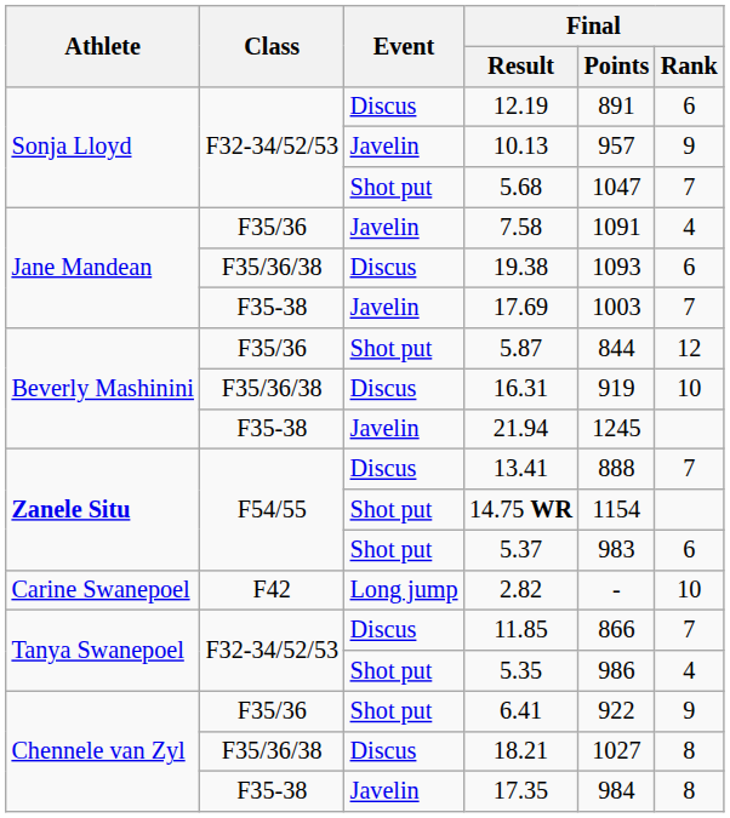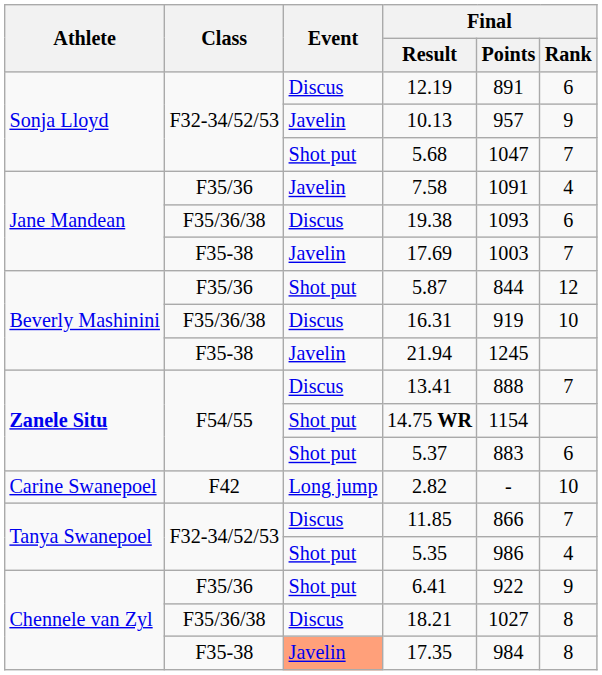 <table class=wikitable style="font-size:90%">
 <tr>
 <th rowspan="2">Athlete</th>
 <th rowspan="2">Class</th>
 <th rowspan="2">Event</th>
 <th colspan="3">Final</th>
 </tr>
 <tr>
 <th>Result</th>
 <th>Points</th>
 <th>Rank</th>
 </tr>
 <tr>
 <td rowspan="3"><a href='#'>Sonja Lloyd</a></td>
 <td rowspan="3" style="text-align:center;">F32-34/52/53</td>
 <td><a href='#'>Discus</a></td>
 <td style="text-align:center;">12.19</td>
 <td style="text-align:center;">891</td>
 <td style="text-align:center;">6</td>
 </tr>
 <tr>
 <td><a href='#'>Javelin</a></td>
 <td style="text-align:center;">10.13</td>
 <td style="text-align:center;">957</td>
 <td style="text-align:center;">9</td>
 </tr>
 <tr>
 <td><a href='#'>Shot put</a></td>
 <td style="text-align:center;">5.68</td>
 <td style="text-align:center;">1047</td>
 <td style="text-align:center;">7</td>
 </tr>
 <tr>
 <td rowspan="3"><a href='#'>Jane Mandean</a></td>
 <td style="text-align:center;">F35/36</td>
 <td><a href='#'>Javelin</a></td>
 <td style="text-align:center;">7.58</td>
 <td style="text-align:center;">1091</td>
 <td style="text-align:center;">4</td>
 </tr>
 <tr>
 <td style="text-align:center;">F35/36/38</td>
 <td><a href='#'>Discus</a></td>
 <td style="text-align:center;">19.38</td>
 <td style="text-align:center;">1093</td>
 <td style="text-align:center;">6</td>
 </tr>
 <tr>
 <td style="text-align:center;">F35-38</td>
 <td><a href='#'>Javelin</a></td>
 <td style="text-align:center;">17.69</td>
 <td style="text-align:center;">1003</td>
 <td style="text-align:center;">7</td>
 </tr>
 <tr>
 <td rowspan="3"><a href='#'>Beverly Mashinini</a></td>
 <td style="text-align:center;">F35/36</td>
 <td><a href='#'>Shot put</a></td>
 <td style="text-align:center;">5.87</td>
 <td style="text-align:center;">844</td>
 <td style="text-align:center;">12</td>
 </tr>
 <tr>
 <td style="text-align:center;">F35/36/38</td>
 <td><a href='#'>Discus</a></td>
 <td style="text-align:center;">16.31</td>
 <td style="text-align:center;">919</td>
 <td style="text-align:center;">10</td>
 </tr>
 <tr>
 <td style="text-align:center;">F35-38</td>
 <td><a href='#'>Javelin</a></td>
 <td style="text-align:center;">21.94</td>
 <td style="text-align:center;">1245</td>
 <td style="text-align:center;"></td>
 </tr>
 <tr>
 <td rowspan="3"><strong><a href='#'>Zanele Situ</a></strong></td>
 <td rowspan="3" style="text-align:center;">F54/55</td>
 <td><a href='#'>Discus</a></td>
 <td style="text-align:center;">13.41</td>
 <td style="text-align:center;">888</td>
 <td style="text-align:center;">7</td>
 </tr>
 <tr>
 <td><a href='#'>Shot put</a></td>
 <td style="text-align:center;">14.75 <strong>WR</strong></td>
 <td style="text-align:center;">1154</td>
 <td style="text-align:center;"></td>
 </tr>
 <tr>
 <td><a href='#'>Shot put</a></td>
 <td style="text-align:center;">5.37</td>
-<td style="text-align:center;">983</td>
+<td style="text-align:center;">883</td>
 <td style="text-align:center;">6</td>
 </tr>
 <tr>
 <td><a href='#'>Carine Swanepoel</a></td>
 <td style="text-align:center;">F42</td>
 <td><a href='#'>Long jump</a></td>
 <td style="text-align:center;">2.82</td>
 <td style="text-align:center;">-</td>
 <td style="text-align:center;">10</td>
 </tr>
 <tr>
 <td rowspan="2"><a href='#'>Tanya Swanepoel</a></td>
 <td rowspan="2" style="text-align:center;">F32-34/52/53</td>
 <td><a href='#'>Discus</a></td>
 <td style="text-align:center;">11.85</td>
 <td style="text-align:center;">866</td>
 <td style="text-align:center;">7</td>
 </tr>
 <tr>
 <td><a href='#'>Shot put</a></td>
 <td style="text-align:center;">5.35</td>
 <td style="text-align:center;">986</td>
 <td style="text-align:center;">4</td>
 </tr>
 <tr>
 <td rowspan="3"><a href='#'>Chennele van Zyl</a></td>
 <td style="text-align:center;">F35/36</td>
 <td><a href='#'>Shot put</a></td>
 <td style="text-align:center;">6.41</td>
 <td style="text-align:center;">922</td>
 <td style="text-align:center;">9</td>
 </tr>
 <tr>
 <td style="text-align:center;">F35/36/38</td>
 <td><a href='#'>Discus</a></td>
 <td style="text-align:center;">18.21</td>
 <td style="text-align:center;">1027</td>
 <td style="text-align:center;">8</td>
 </tr>
 <tr>
 <td style="text-align:center;">F35-38</td>
-<td><a href='#'>Javelin</a></td>
+<td style="background: lightsalmon;"><a href='#'>Javelin</a></td>
 <td style="text-align:center;">17.35</td>
 <td style="text-align:center;">984</td>
 <td style="text-align:center;">8</td>
 </tr>
 </table>
